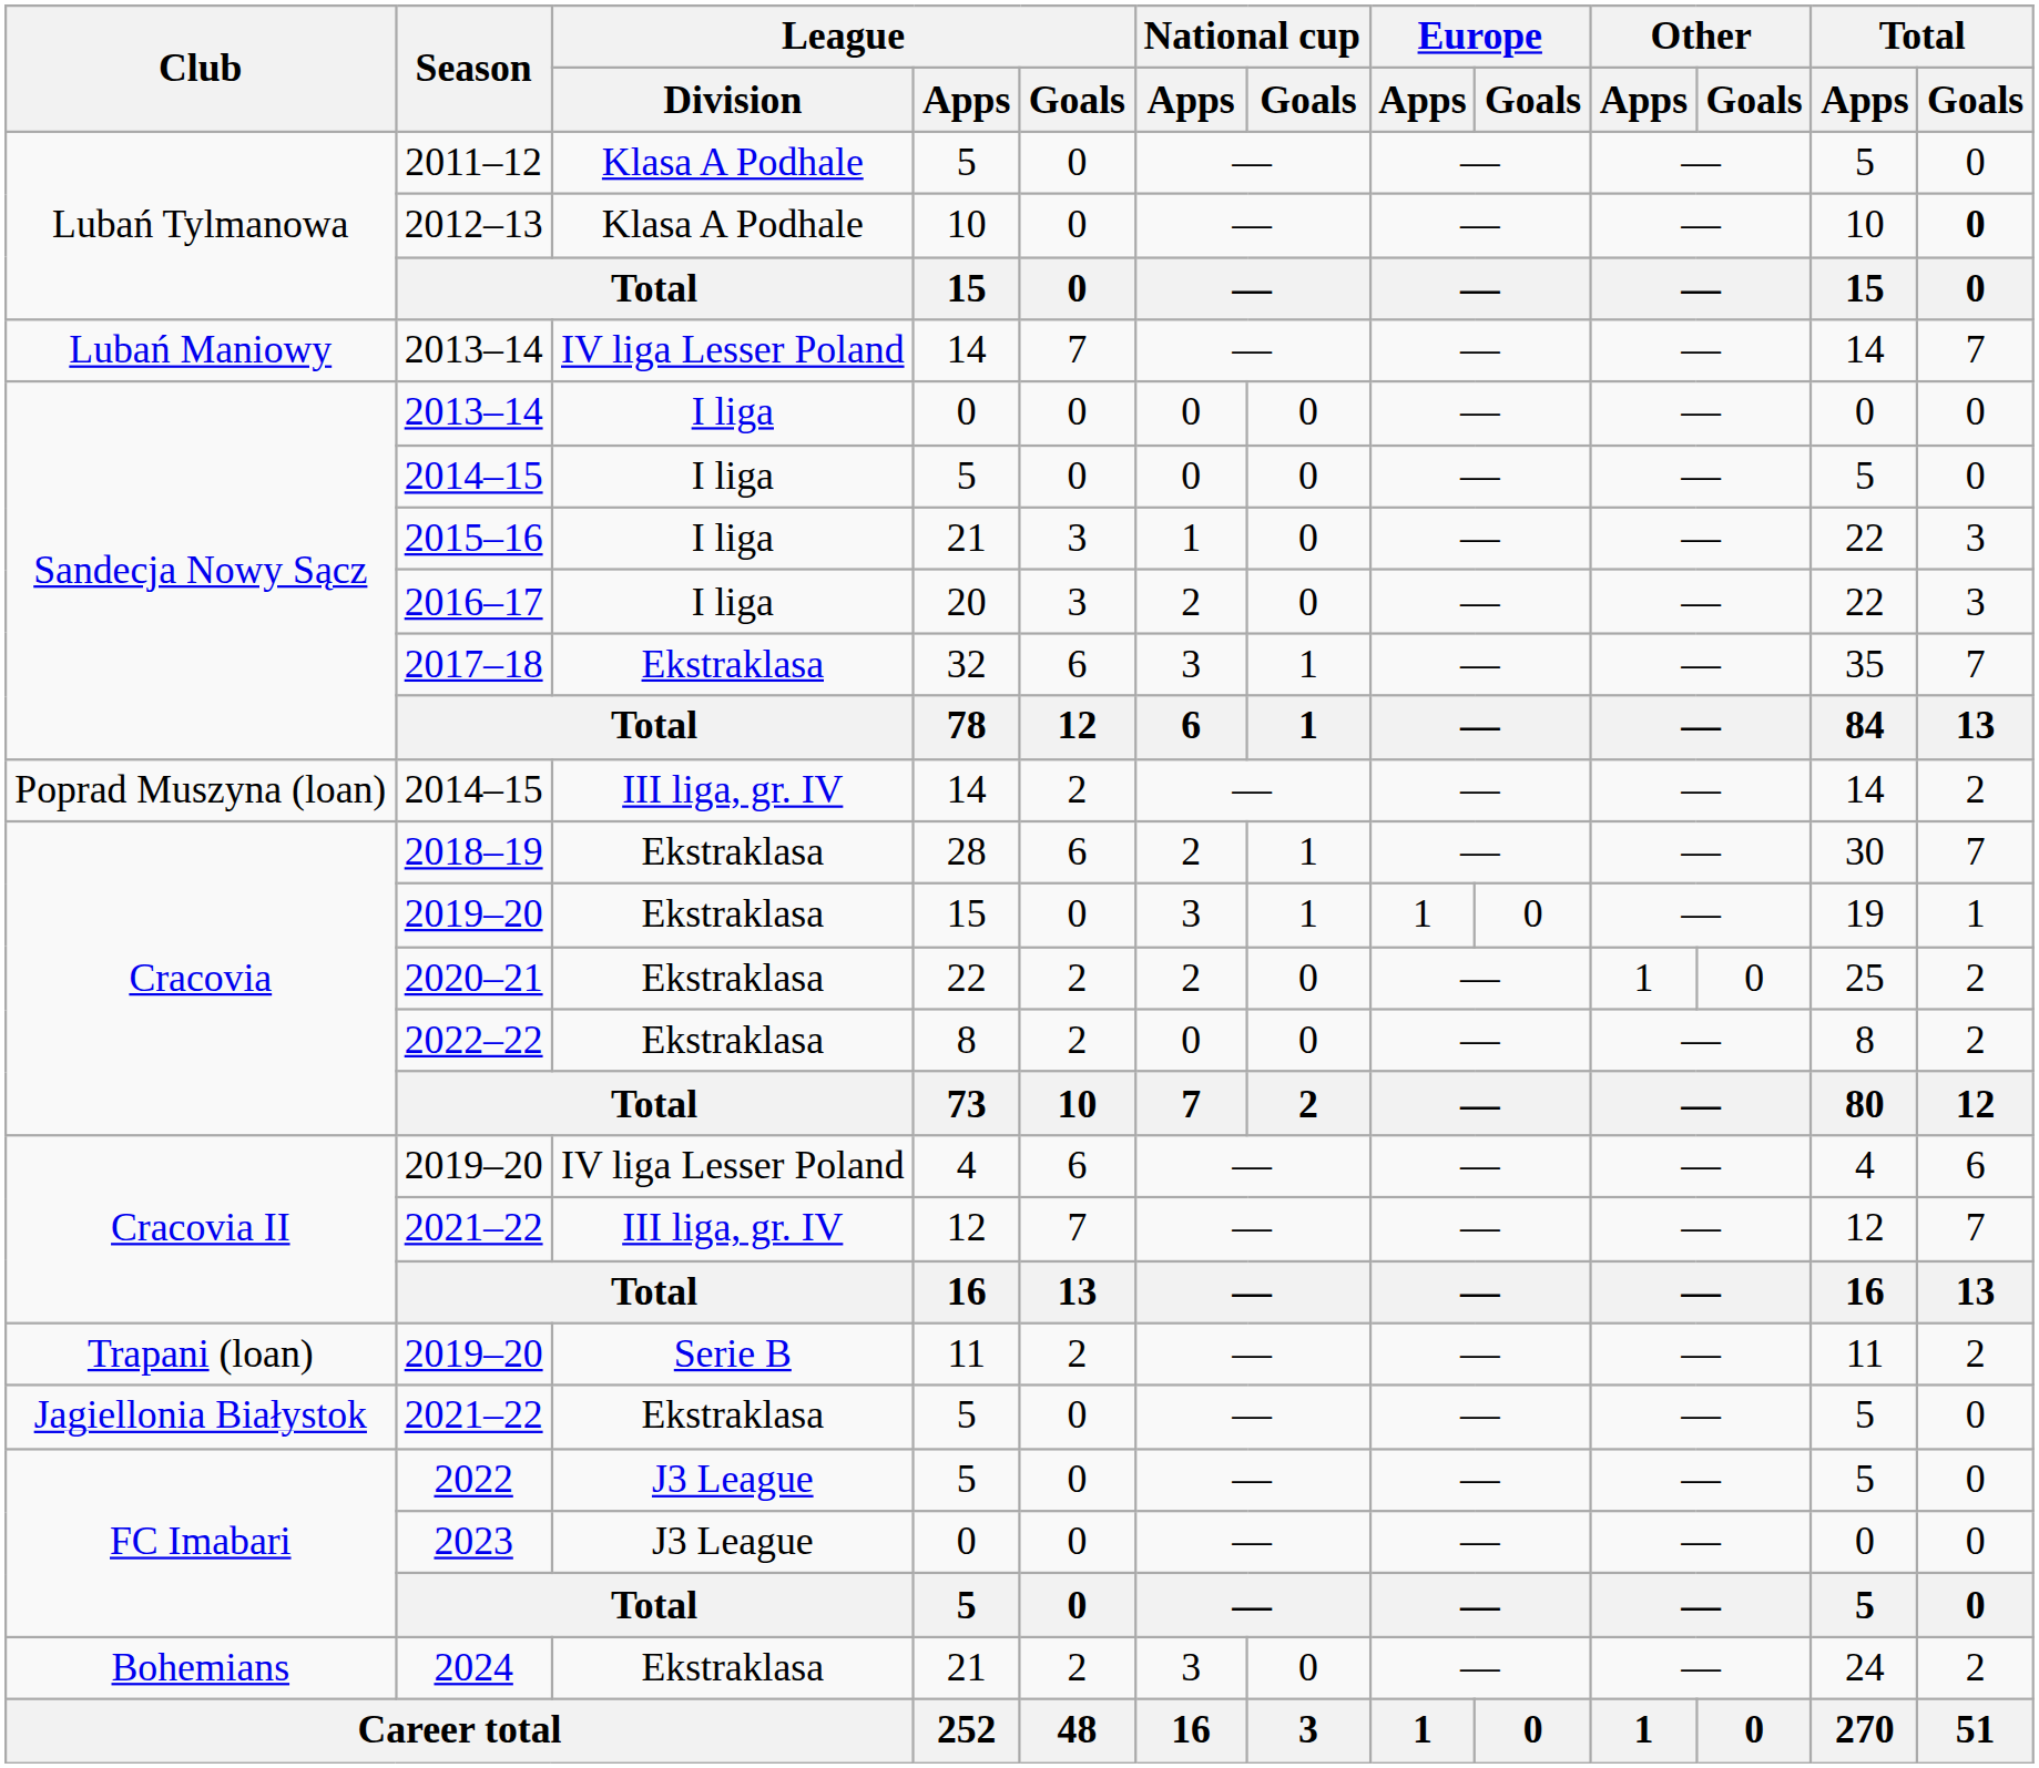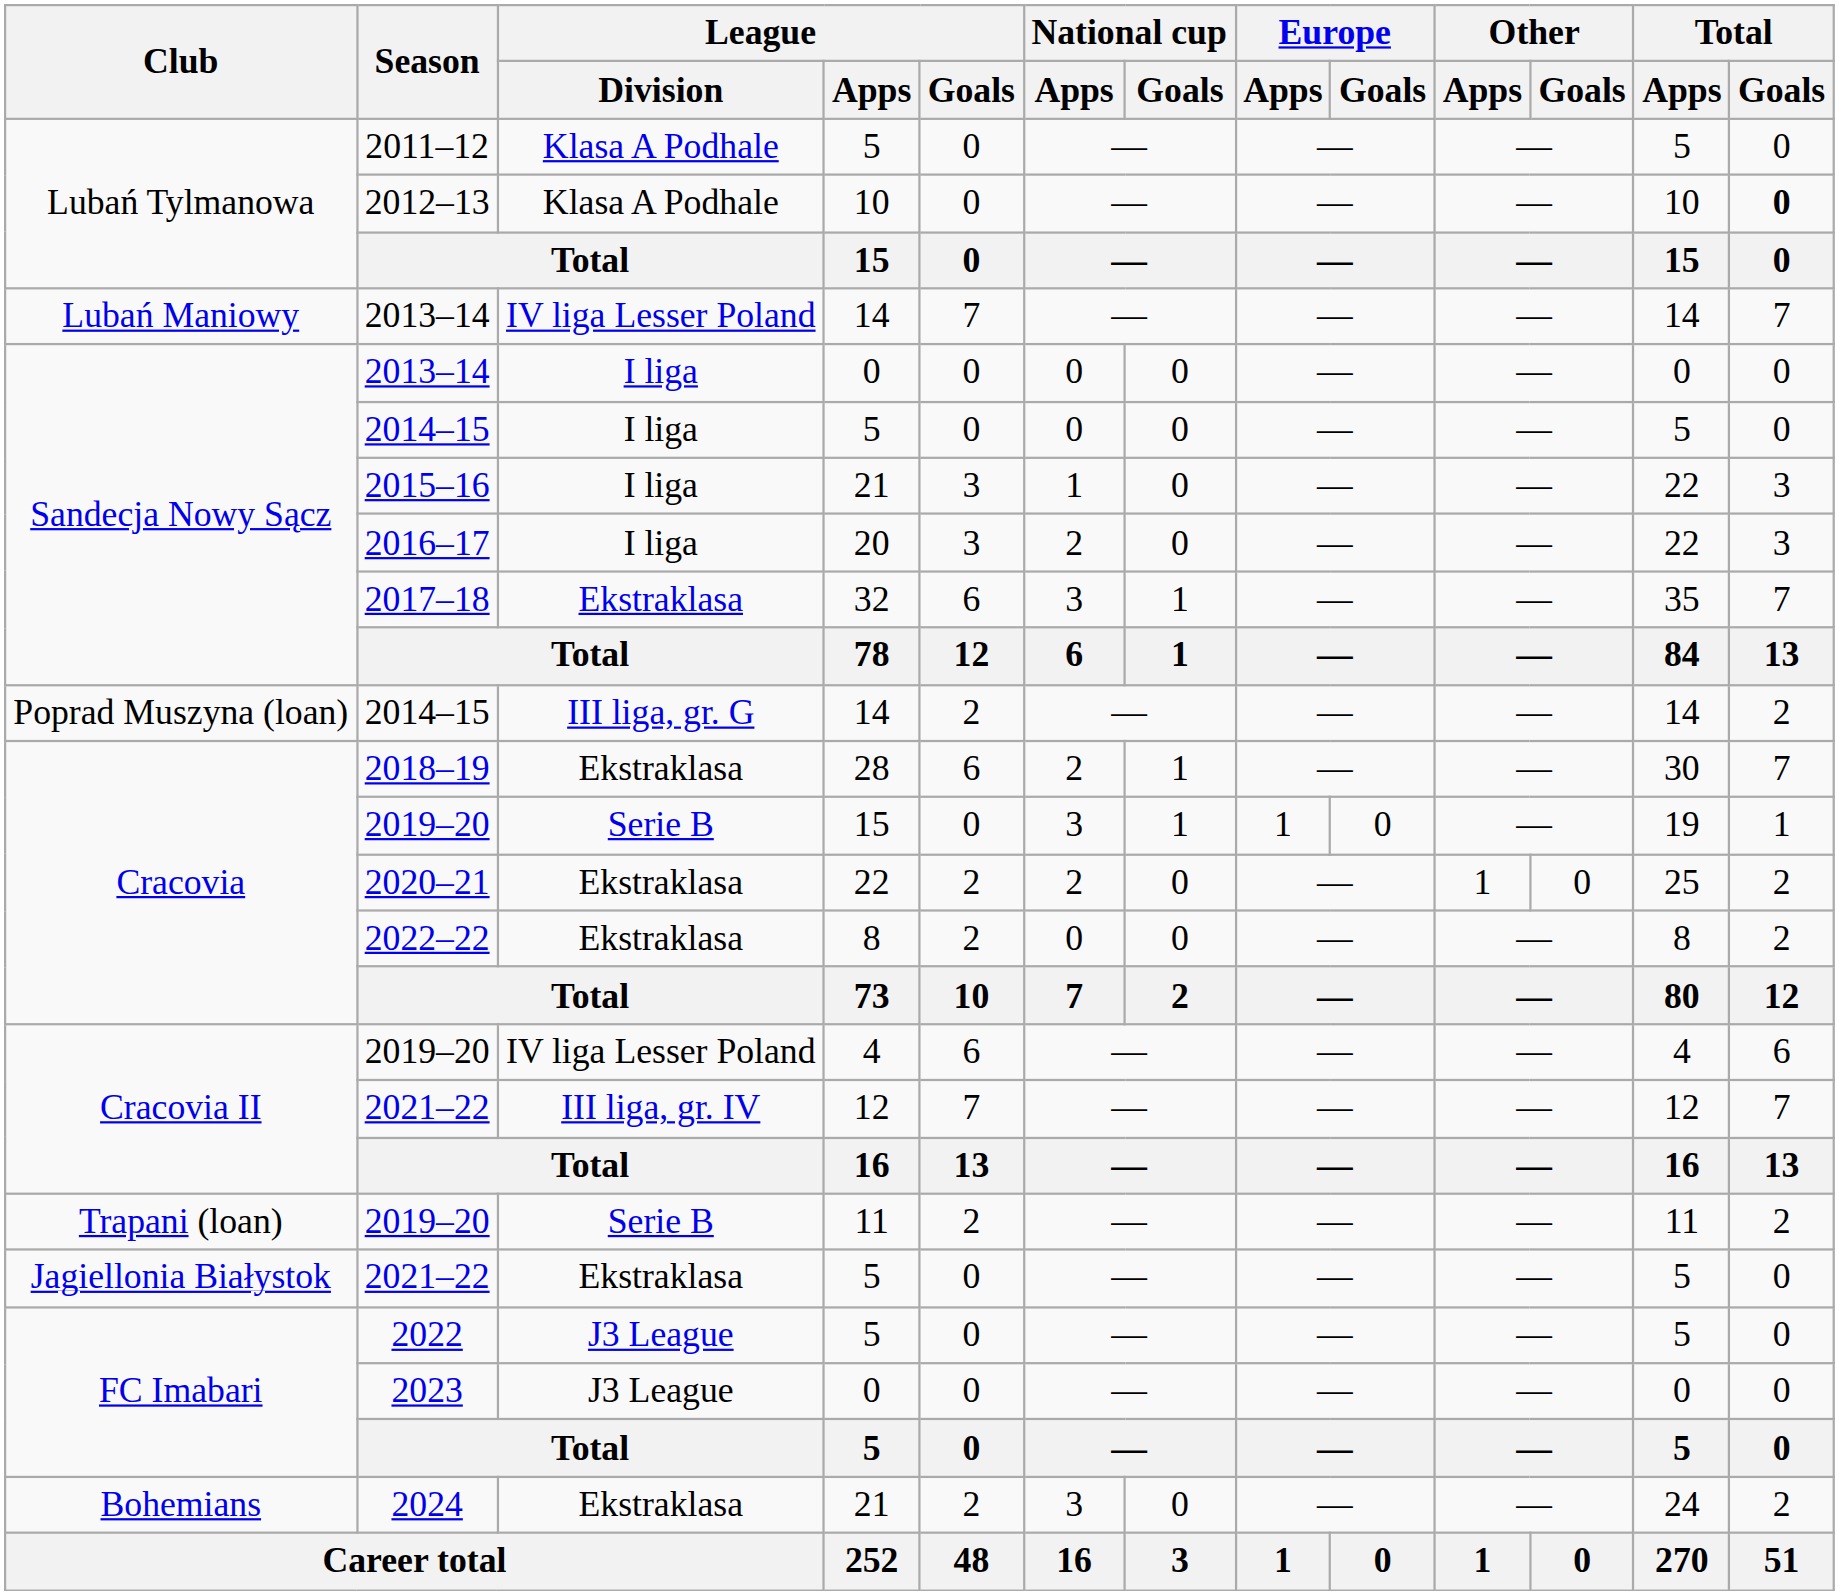 <table class=wikitable style="text-align: center">
 <tr>
 <th rowspan=2>Club</th>
 <th rowspan=2>Season</th>
 <th colspan=3>League</th>
 <th colspan=2>National cup</th>
 <th colspan=2><a href='#'>Europe</a></th>
 <th colspan=2>Other</th>
 <th colspan=2>Total</th>
 </tr>
 <tr>
 <th>Division</th>
 <th>Apps</th>
 <th>Goals</th>
 <th>Apps</th>
 <th>Goals</th>
 <th>Apps</th>
 <th>Goals</th>
 <th>Apps</th>
 <th>Goals</th>
 <th>Apps</th>
 <th>Goals</th>
 </tr>
 <tr>
 <td rowspan="3">Lubań Tylmanowa</td>
 <td>2011–12</td>
 <td><a href='#'>Klasa A Podhale</a></td>
 <td>5</td>
 <td>0</td>
 <td colspan="2">—</td>
 <td colspan="2">—</td>
 <td colspan="2">—</td>
 <td>5</td>
 <td>0</td>
 </tr>
 <tr>
 <td>2012–13</td>
 <td>Klasa A Podhale</td>
 <td>10</td>
 <td>0</td>
 <td colspan="2">—</td>
 <td colspan="2">—</td>
 <td colspan="2">—</td>
 <td>10</td>
 <td><strong>0</strong></td>
 </tr>
 <tr>
 <th colspan="2">Total</th>
 <th>15</th>
 <th>0</th>
 <th colspan="2">—</th>
 <th colspan="2">—</th>
 <th colspan="2">—</th>
 <th>15</th>
 <th>0</th>
 </tr>
 <tr>
 <td><a href='#'>Lubań Maniowy</a></td>
 <td>2013–14</td>
 <td><a href='#'>IV liga Lesser Poland</a></td>
 <td>14</td>
 <td>7</td>
 <td colspan="2">—</td>
 <td colspan="2">—</td>
 <td colspan="2">—</td>
 <td>14</td>
 <td>7</td>
 </tr>
 <tr>
 <td rowspan="6"><a href='#'>Sandecja Nowy Sącz</a></td>
 <td><a href='#'>2013–14</a></td>
 <td><a href='#'>I liga</a></td>
 <td>0</td>
 <td>0</td>
 <td>0</td>
 <td>0</td>
 <td colspan="2">—</td>
 <td colspan="2">—</td>
 <td>0</td>
 <td>0</td>
 </tr>
 <tr>
 <td><a href='#'>2014–15</a></td>
 <td>I liga</td>
 <td>5</td>
 <td>0</td>
 <td>0</td>
 <td>0</td>
 <td colspan="2">—</td>
 <td colspan="2">—</td>
 <td>5</td>
 <td>0</td>
 </tr>
 <tr>
 <td><a href='#'>2015–16</a></td>
 <td>I liga</td>
 <td>21</td>
 <td>3</td>
 <td>1</td>
 <td>0</td>
 <td colspan="2">—</td>
 <td colspan="2">—</td>
 <td>22</td>
 <td>3</td>
 </tr>
 <tr>
 <td><a href='#'>2016–17</a></td>
 <td>I liga</td>
 <td>20</td>
 <td>3</td>
 <td>2</td>
 <td>0</td>
 <td colspan="2">—</td>
 <td colspan="2">—</td>
 <td>22</td>
 <td>3</td>
 </tr>
 <tr>
 <td><a href='#'>2017–18</a></td>
 <td><a href='#'>Ekstraklasa</a></td>
 <td>32</td>
 <td>6</td>
 <td>3</td>
 <td>1</td>
 <td colspan="2">—</td>
 <td colspan="2">—</td>
 <td>35</td>
 <td>7</td>
 </tr>
 <tr>
 <th colspan="2">Total</th>
 <th>78</th>
 <th>12</th>
 <th>6</th>
 <th>1</th>
 <th colspan="2">—</th>
 <th colspan="2">—</th>
 <th>84</th>
 <th>13</th>
 </tr>
 <tr>
 <td>Poprad Muszyna (loan)</td>
 <td>2014–15</td>
-<td><a href='#'>III liga, gr. IV</a></td>
+<td><a href='#'>III liga, gr. G</a></td>
 <td>14</td>
 <td>2</td>
 <td colspan="2">—</td>
 <td colspan="2">—</td>
 <td colspan="2">—</td>
 <td>14</td>
 <td>2</td>
 </tr>
 <tr>
 <td rowspan="5"><a href='#'>Cracovia</a></td>
 <td><a href='#'>2018–19</a></td>
 <td>Ekstraklasa</td>
 <td>28</td>
 <td>6</td>
 <td>2</td>
 <td>1</td>
 <td colspan="2">—</td>
 <td colspan="2">—</td>
 <td>30</td>
 <td>7</td>
 </tr>
 <tr>
 <td><a href='#'>2019–20</a></td>
-<td>Ekstraklasa</td>
+<td><a href='#'>Serie B</a></td>
 <td>15</td>
 <td>0</td>
 <td>3</td>
 <td>1</td>
 <td>1</td>
 <td>0</td>
 <td colspan="2">—</td>
 <td>19</td>
 <td>1</td>
 </tr>
 <tr>
 <td><a href='#'>2020–21</a></td>
 <td>Ekstraklasa</td>
 <td>22</td>
 <td>2</td>
 <td>2</td>
 <td>0</td>
 <td colspan="2">—</td>
 <td>1</td>
 <td>0</td>
 <td>25</td>
 <td>2</td>
 </tr>
 <tr>
 <td><a href='#'>2022–22</a></td>
 <td>Ekstraklasa</td>
 <td>8</td>
 <td>2</td>
 <td>0</td>
 <td>0</td>
 <td colspan="2">—</td>
 <td colspan="2">—</td>
 <td>8</td>
 <td>2</td>
 </tr>
 <tr>
 <th colspan="2">Total</th>
 <th>73</th>
 <th>10</th>
 <th>7</th>
 <th>2</th>
 <th colspan="2">—</th>
 <th colspan="2">—</th>
 <th>80</th>
 <th>12</th>
 </tr>
 <tr>
 <td rowspan="3"><a href='#'>Cracovia II</a></td>
 <td>2019–20</td>
 <td>IV liga Lesser Poland</td>
 <td>4</td>
 <td>6</td>
 <td colspan="2">—</td>
 <td colspan="2">—</td>
 <td colspan="2">—</td>
 <td>4</td>
 <td>6</td>
 </tr>
 <tr>
 <td><a href='#'>2021–22</a></td>
 <td><a href='#'>III liga, gr. IV</a></td>
 <td>12</td>
 <td>7</td>
 <td colspan="2">—</td>
 <td colspan="2">—</td>
 <td colspan="2">—</td>
 <td>12</td>
 <td>7</td>
 </tr>
 <tr>
 <th colspan="2">Total</th>
 <th>16</th>
 <th>13</th>
 <th colspan="2">—</th>
 <th colspan="2">—</th>
 <th colspan="2">—</th>
 <th>16</th>
 <th>13</th>
 </tr>
 <tr>
 <td><a href='#'>Trapani</a> (loan)</td>
 <td><a href='#'>2019–20</a></td>
 <td><a href='#'>Serie B</a></td>
 <td>11</td>
 <td>2</td>
 <td colspan="2">—</td>
 <td colspan="2">—</td>
 <td colspan="2">—</td>
 <td>11</td>
 <td>2</td>
 </tr>
 <tr>
 <td><a href='#'>Jagiellonia Białystok</a></td>
 <td><a href='#'>2021–22</a></td>
 <td>Ekstraklasa</td>
 <td>5</td>
 <td>0</td>
 <td colspan="2">—</td>
 <td colspan="2">—</td>
 <td colspan="2">—</td>
 <td>5</td>
 <td>0</td>
 </tr>
 <tr>
 <td rowspan="3"><a href='#'>FC Imabari</a></td>
 <td><a href='#'>2022</a></td>
 <td><a href='#'>J3 League</a></td>
 <td>5</td>
 <td>0</td>
 <td colspan="2">—</td>
 <td colspan="2">—</td>
 <td colspan="2">—</td>
 <td>5</td>
 <td>0</td>
 </tr>
 <tr>
 <td><a href='#'>2023</a></td>
 <td>J3 League</td>
 <td>0</td>
 <td>0</td>
 <td colspan="2">—</td>
 <td colspan="2">—</td>
 <td colspan="2">—</td>
 <td>0</td>
 <td>0</td>
 </tr>
 <tr>
 <th colspan="2">Total</th>
 <th>5</th>
 <th>0</th>
 <th colspan="2">—</th>
 <th colspan="2">—</th>
 <th colspan="2">—</th>
 <th>5</th>
 <th>0</th>
 </tr>
 <tr>
 <td><a href='#'>Bohemians</a></td>
 <td><a href='#'>2024</a></td>
 <td>Ekstraklasa</td>
 <td>21</td>
 <td>2</td>
 <td>3</td>
 <td>0</td>
 <td colspan="2">—</td>
 <td colspan="2">—</td>
 <td>24</td>
 <td>2</td>
 </tr>
 <tr>
 <th colspan="3">Career total</th>
 <th>252</th>
 <th>48</th>
 <th>16</th>
 <th>3</th>
 <th>1</th>
 <th>0</th>
 <th>1</th>
 <th>0</th>
 <th>270</th>
 <th>51</th>
 </tr>
 </table>
